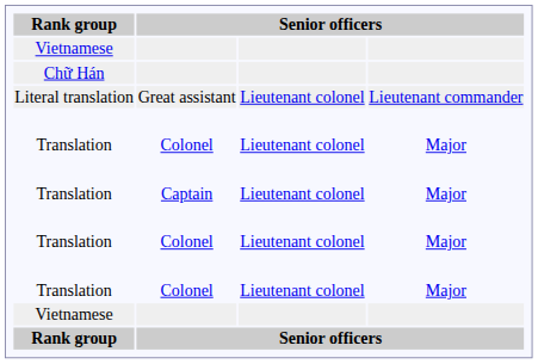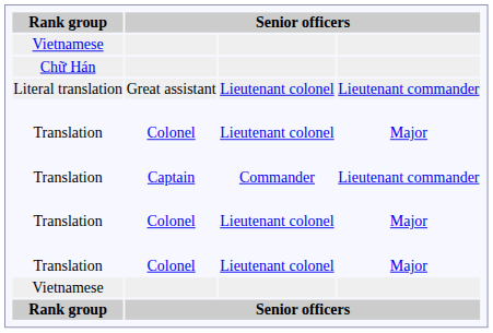 <table style="border:1px solid #8888aa; background-color:#f7f8ff; padding:5px; font-size:95%; margin: 0px 12px 12px 0px; text-align:center;">
 <tr style="background-color:#CCCCCC;">
 <th>Rank group</th>
 <th colspan=3>Senior officers</th>
 </tr>
 <tr style="background:#efefef;">
 <td><a href='#'>Vietnamese</a></td>
 <td></td>
 <td></td>
 <td></td>
 </tr>
 <tr style="background:#efefef;">
 <td><a href='#'>Chữ Hán</a></td>
 <td></td>
 <td></td>
 <td></td>
 </tr>
 <tr style="background:#efefef;">
 <td>Literal translation</td>
 <td>Great assistant</td>
 <td><a href='#'>Lieutenant colonel</a></td>
 <td><a href='#'>Lieutenant commander</a></td>
 </tr>
 <tr>
 <td><strong></strong><br></td>
 <td></td>
 <td></td>
 <td></td>
 </tr>
 <tr>
 <td>Translation</td>
 <td><a href='#'>Colonel</a></td>
 <td><a href='#'>Lieutenant colonel</a></td>
 <td><a href='#'>Major</a></td>
 </tr>
 <tr>
 <td><strong></strong><br></td>
 <td></td>
 <td></td>
 <td></td>
 </tr>
 <tr>
 <td>Translation</td>
 <td><a href='#'>Captain</a></td>
-<td><a href='#'>Lieutenant colonel</a></td>
-<td><a href='#'>Major</a></td>
+<td><a href='#'>Commander</a></td>
+<td><a href='#'>Lieutenant commander</a></td>
 </tr>
 <tr>
 <td><strong></strong><br></td>
 <td></td>
 <td></td>
 <td></td>
 </tr>
 <tr>
 <td>Translation</td>
 <td><a href='#'>Colonel</a></td>
 <td><a href='#'>Lieutenant colonel</a></td>
 <td><a href='#'>Major</a></td>
 </tr>
 <tr>
 <td><strong></strong><br></td>
 <td></td>
 <td></td>
 <td></td>
 </tr>
 <tr>
 <td>Translation</td>
 <td><a href='#'>Colonel</a></td>
 <td><a href='#'>Lieutenant colonel</a></td>
 <td><a href='#'>Major</a></td>
 </tr>
 <tr style="background:#efefef;">
 <td>Vietnamese</td>
 <td></td>
 <td></td>
 <td></td>
 </tr>
 <tr style="background-color:#CCCCCC;">
 <th>Rank group</th>
 <th colspan=3>Senior officers</th>
 </tr>
 </table>
